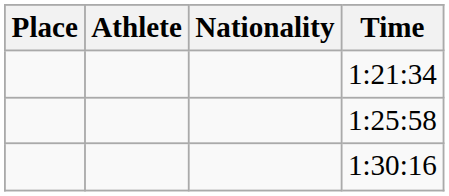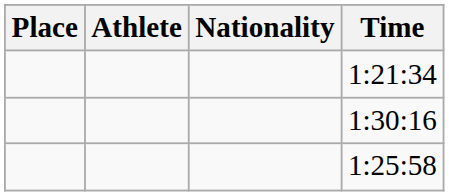 <table class="wikitable sortable">
 <tr>
 <th scope="col">Place</th>
 <th scope="col">Athlete</th>
 <th scope="col">Nationality</th>
 <th scope="col">Time</th>
 </tr>
 <tr>
 <td></td>
 <td></td>
 <td></td>
 <td>1:21:34</td>
 </tr>
 <tr>
 <td></td>
 <td></td>
 <td></td>
-<td>1:25:58</td>
+<td>1:30:16</td>
 </tr>
 <tr>
 <td></td>
 <td></td>
 <td></td>
-<td>1:30:16</td>
+<td>1:25:58</td>
 </tr>
 </table>
